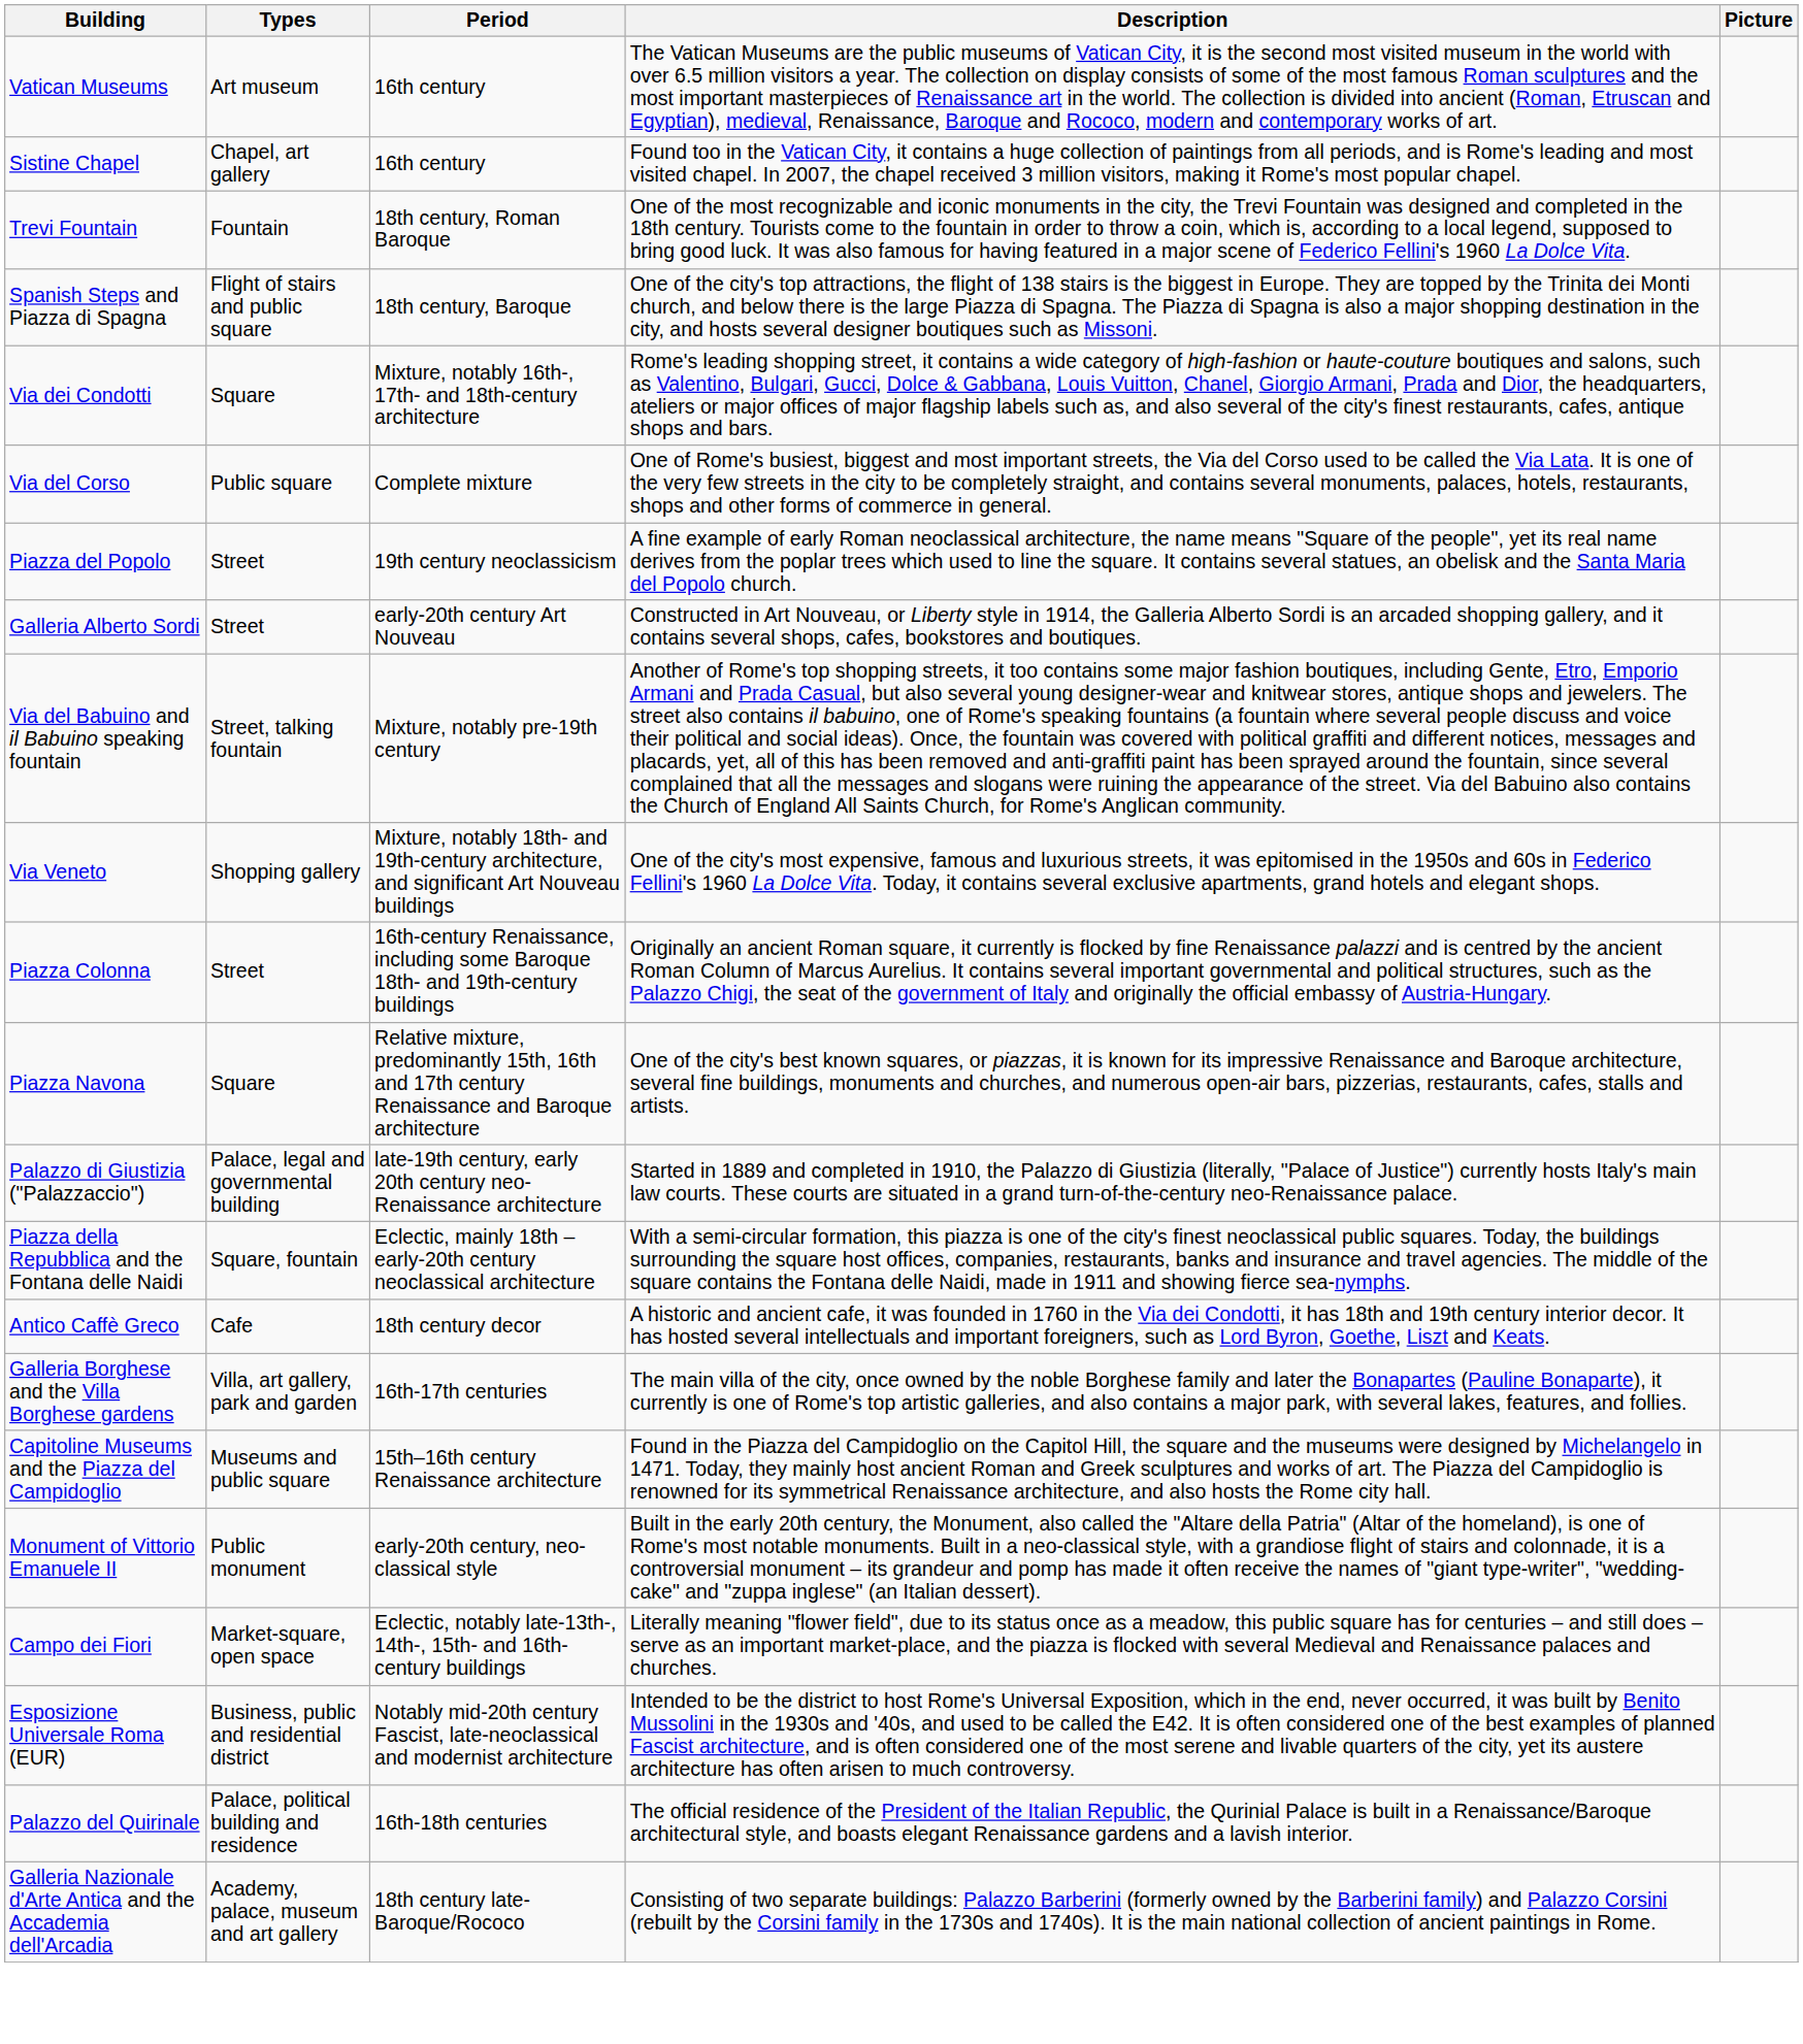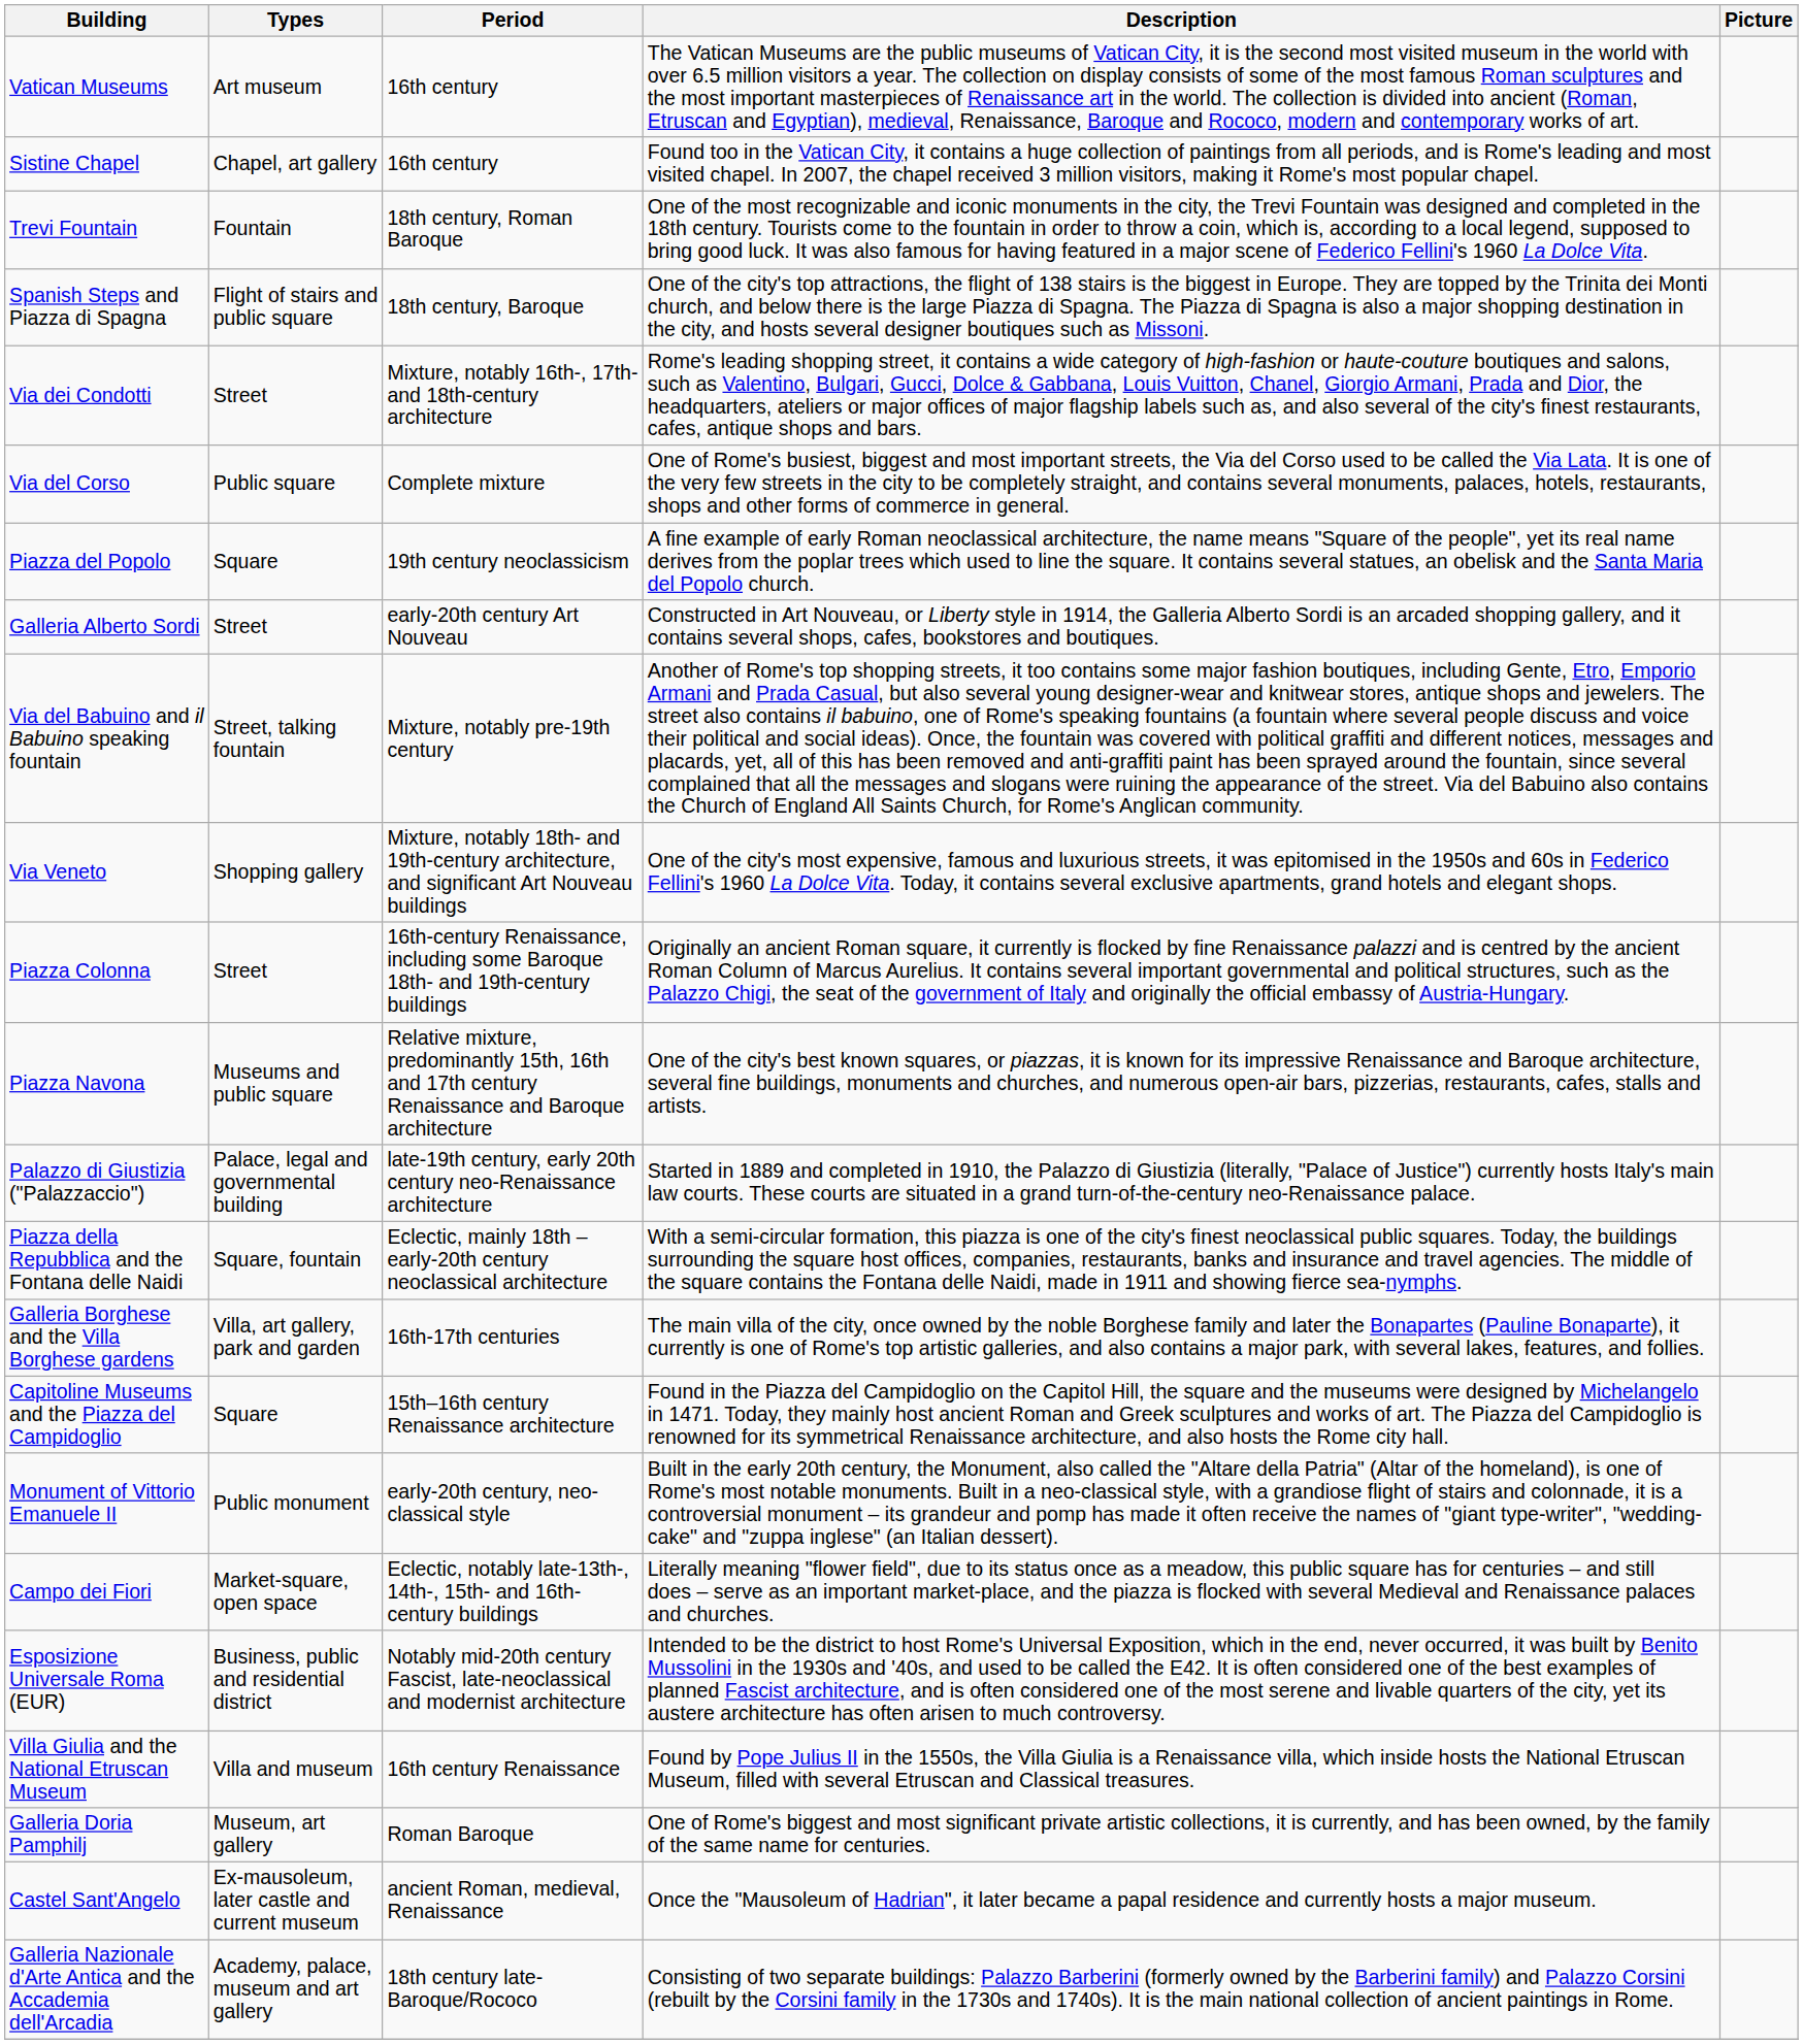 <table class="wikitable" width="90%">
 <tr>
 <th>Building</th>
 <th>Types</th>
 <th>Period</th>
 <th>Description</th>
 <th>Picture</th>
 </tr>
 <tr>
 <td><a href='#'>Vatican Museums</a></td>
 <td>Art museum</td>
 <td>16th century</td>
 <td>The Vatican Museums are the public museums of <a href='#'>Vatican City</a>, it is the second most visited museum in the world with over 6.5 million visitors a year. The collection on display consists of some of the most famous <a href='#'>Roman sculptures</a> and the most important masterpieces of <a href='#'>Renaissance art</a> in the world. The collection is divided into ancient (<a href='#'>Roman</a>, <a href='#'>Etruscan</a> and <a href='#'>Egyptian</a>), <a href='#'>medieval</a>, Renaissance, <a href='#'>Baroque</a> and <a href='#'>Rococo</a>, <a href='#'>modern</a> and <a href='#'>contemporary</a> works of art.</td>
 <td></td>
 </tr>
 <tr>
 <td><a href='#'>Sistine Chapel</a></td>
 <td>Chapel, art gallery</td>
 <td>16th century</td>
 <td>Found too in the <a href='#'>Vatican City</a>, it contains a huge collection of paintings from all periods, and is Rome's leading and most visited chapel. In 2007, the chapel received 3 million visitors, making it Rome's most popular chapel.</td>
 <td></td>
 </tr>
 <tr>
 <td><a href='#'>Trevi Fountain</a></td>
 <td>Fountain</td>
 <td>18th century, Roman Baroque</td>
 <td>One of the most recognizable and iconic monuments in the city, the Trevi Fountain was designed and completed in the 18th century. Tourists come to the fountain in order to throw a coin, which is, according to a local legend, supposed to bring good luck. It was also famous for having featured in a major scene of <a href='#'>Federico Fellini</a>'s 1960 <em><a href='#'>La Dolce Vita</a></em>.</td>
 <td></td>
 </tr>
 <tr>
 <td><a href='#'>Spanish Steps</a> and Piazza di Spagna</td>
 <td>Flight of stairs and public square</td>
 <td>18th century, Baroque</td>
 <td>One of the city's top attractions, the flight of 138 stairs is the biggest in Europe. They are topped by the Trinita dei Monti church, and below there is the large Piazza di Spagna. The Piazza di Spagna is also a major shopping destination in the city, and hosts several designer boutiques such as <a href='#'>Missoni</a>.</td>
 <td></td>
 </tr>
 <tr>
 <td><a href='#'>Via dei Condotti</a></td>
-<td>Square</td>
+<td>Street</td>
 <td>Mixture, notably 16th-, 17th- and 18th-century architecture</td>
 <td>Rome's leading shopping street, it contains a wide category of <em>high-fashion</em> or <em>haute-couture</em> boutiques and salons, such as <a href='#'>Valentino</a>, <a href='#'>Bulgari</a>, <a href='#'>Gucci</a>, <a href='#'>Dolce & Gabbana</a>, <a href='#'>Louis Vuitton</a>, <a href='#'>Chanel</a>, <a href='#'>Giorgio Armani</a>, <a href='#'>Prada</a> and <a href='#'>Dior</a>, the headquarters, ateliers or major offices of major flagship labels such as, and also several of the city's finest restaurants, cafes, antique shops and bars.</td>
 <td></td>
 </tr>
 <tr>
 <td><a href='#'>Via del Corso</a></td>
 <td>Public square</td>
 <td>Complete mixture</td>
 <td>One of Rome's busiest, biggest and most important streets, the Via del Corso used to be called the <a href='#'>Via Lata</a>. It is one of the very few streets in the city to be completely straight, and contains several monuments, palaces, hotels, restaurants, shops and other forms of commerce in general.</td>
 <td></td>
 </tr>
 <tr>
 <td><a href='#'>Piazza del Popolo</a></td>
-<td>Street</td>
+<td>Square</td>
 <td>19th century neoclassicism</td>
 <td>A fine example of early Roman neoclassical architecture, the name means "Square of the people", yet its real name derives from the poplar trees which used to line the square. It contains several statues, an obelisk and the <a href='#'>Santa Maria del Popolo</a> church.</td>
 <td></td>
 </tr>
 <tr>
 <td><a href='#'>Galleria Alberto Sordi</a></td>
 <td>Street</td>
 <td>early-20th century Art Nouveau</td>
 <td>Constructed in Art Nouveau, or <em>Liberty</em> style in 1914, the Galleria Alberto Sordi is an arcaded shopping gallery, and it contains several shops, cafes, bookstores and boutiques.</td>
 <td></td>
 </tr>
 <tr>
 <td><a href='#'>Via del Babuino</a> and <em>il Babuino</em> speaking fountain</td>
 <td>Street, talking fountain</td>
 <td>Mixture, notably pre-19th century</td>
 <td>Another of Rome's top shopping streets, it too contains some major fashion boutiques, including Gente, <a href='#'>Etro</a>, <a href='#'>Emporio Armani</a> and <a href='#'>Prada Casual</a>, but also several young designer-wear and knitwear stores, antique shops and jewelers. The street also contains <em>il babuino</em>, one of Rome's speaking fountains (a fountain where several people discuss and voice their political and social ideas). Once, the fountain was covered with political graffiti and different notices, messages and placards, yet, all of this has been removed and anti-graffiti paint has been sprayed around the fountain, since several complained that all the messages and slogans were ruining the appearance of the street. Via del Babuino also contains the Church of England All Saints Church, for Rome's Anglican community.</td>
 <td></td>
 </tr>
 <tr>
 <td><a href='#'>Via Veneto</a></td>
 <td>Shopping gallery</td>
 <td>Mixture, notably 18th- and 19th-century architecture, and significant Art Nouveau buildings</td>
 <td>One of the city's most expensive, famous and luxurious streets, it was epitomised in the 1950s and 60s in <a href='#'>Federico Fellini</a>'s 1960 <em><a href='#'>La Dolce Vita</a></em>. Today, it contains several exclusive apartments, grand hotels and elegant shops.</td>
 <td></td>
 </tr>
 <tr>
 <td><a href='#'>Piazza Colonna</a></td>
 <td>Street</td>
 <td>16th-century Renaissance, including some Baroque 18th- and 19th-century buildings</td>
 <td>Originally an ancient Roman square, it currently is flocked by fine Renaissance <em>palazzi</em> and is centred by the ancient Roman Column of Marcus Aurelius. It contains several important governmental and political structures, such as the <a href='#'>Palazzo Chigi</a>, the seat of the <a href='#'>government of Italy</a> and originally the official embassy of <a href='#'>Austria-Hungary</a>.</td>
 <td></td>
 </tr>
 <tr>
 <td><a href='#'>Piazza Navona</a></td>
-<td>Square</td>
+<td>Museums and public square</td>
 <td>Relative mixture, predominantly 15th, 16th and 17th century Renaissance and Baroque architecture</td>
 <td>One of the city's best known squares, or <em>piazzas</em>, it is known for its impressive Renaissance and Baroque architecture, several fine buildings, monuments and churches, and numerous open-air bars, pizzerias, restaurants, cafes, stalls and artists.</td>
 <td></td>
 </tr>
 <tr>
 <td><a href='#'>Palazzo di Giustizia</a> ("Palazzaccio")</td>
 <td>Palace, legal and governmental building</td>
 <td>late-19th century, early 20th century neo-Renaissance architecture</td>
 <td>Started in 1889 and completed in 1910, the Palazzo di Giustizia (literally, "Palace of Justice") currently hosts Italy's main law courts. These courts are situated in a grand turn-of-the-century neo-Renaissance palace.</td>
 <td></td>
 </tr>
 <tr>
 <td><a href='#'>Piazza della Repubblica</a> and the Fontana delle Naidi</td>
 <td>Square, fountain</td>
 <td>Eclectic, mainly 18th – early-20th century neoclassical architecture</td>
 <td>With a semi-circular formation, this piazza is one of the city's finest neoclassical public squares. Today, the buildings surrounding the square host offices, companies, restaurants, banks and insurance and travel agencies. The middle of the square contains the Fontana delle Naidi, made in 1911 and showing fierce sea-<a href='#'>nymphs</a>.</td>
 <td></td>
 </tr>
 <tr>
-<td><a href='#'>Antico Caffè Greco</a></td>
-<td>Cafe</td>
-<td>18th century decor</td>
-<td>A historic and ancient cafe, it was founded in 1760 in the <a href='#'>Via dei Condotti</a>, it has 18th and 19th century interior decor. It has hosted several intellectuals and important foreigners, such as <a href='#'>Lord Byron</a>, <a href='#'>Goethe</a>, <a href='#'>Liszt</a> and <a href='#'>Keats</a>.</td>
-<td></td>
-</tr>
-<tr>
 <td><a href='#'>Galleria Borghese</a> and the <a href='#'>Villa Borghese gardens</a></td>
 <td>Villa, art gallery, park and garden</td>
 <td>16th-17th centuries</td>
 <td>The main villa of the city, once owned by the noble Borghese family and later the <a href='#'>Bonapartes</a> (<a href='#'>Pauline Bonaparte</a>), it currently is one of Rome's top artistic galleries, and also contains a major park, with several lakes, features, and follies.</td>
 <td></td>
 </tr>
 <tr>
 <td><a href='#'>Capitoline Museums</a> and the <a href='#'>Piazza del Campidoglio</a></td>
-<td>Museums and public square</td>
+<td>Square</td>
 <td>15th–16th century Renaissance architecture</td>
 <td>Found in the Piazza del Campidoglio on the Capitol Hill, the square and the museums were designed by <a href='#'>Michelangelo</a> in 1471. Today, they mainly host ancient Roman and Greek sculptures and works of art. The Piazza del Campidoglio is renowned for its symmetrical Renaissance architecture, and also hosts the Rome city hall.</td>
 <td></td>
 </tr>
 <tr>
 <td><a href='#'>Monument of Vittorio Emanuele II</a></td>
 <td>Public monument</td>
 <td>early-20th century, neo-classical style</td>
 <td>Built in the early 20th century, the Monument, also called the "Altare della Patria" (Altar of the homeland), is one of Rome's most notable monuments. Built in a neo-classical style, with a grandiose flight of stairs and colonnade, it is a controversial monument – its grandeur and pomp has made it often receive the names of "giant type-writer", "wedding-cake" and "zuppa inglese" (an Italian dessert).</td>
 <td></td>
 </tr>
 <tr>
 <td><a href='#'>Campo dei Fiori</a></td>
 <td>Market-square, open space</td>
 <td>Eclectic, notably late-13th-, 14th-, 15th- and 16th-century buildings</td>
 <td>Literally meaning "flower field", due to its status once as a meadow, this public square has for centuries – and still does – serve as an important market-place, and the piazza is flocked with several Medieval and Renaissance palaces and churches.</td>
 <td></td>
 </tr>
 <tr>
 <td><a href='#'>Esposizione Universale Roma</a> (EUR)</td>
 <td>Business, public and residential district</td>
 <td>Notably mid-20th century Fascist, late-neoclassical and modernist architecture</td>
 <td>Intended to be the district to host Rome's Universal Exposition, which in the end, never occurred, it was built by <a href='#'>Benito Mussolini</a> in the 1930s and '40s, and used to be called the E42. It is often considered one of the best examples of planned <a href='#'>Fascist architecture</a>, and is often considered one of the most serene and livable quarters of the city, yet its austere architecture has often arisen to much controversy.</td>
 <td></td>
 </tr>
 <tr>
-<td><a href='#'>Palazzo del Quirinale</a></td>
-<td>Palace, political building and residence</td>
-<td>16th-18th centuries</td>
-<td>The official residence of the <a href='#'>President of the Italian Republic</a>, the Qurinial Palace is built in a Renaissance/Baroque architectural style, and boasts elegant Renaissance gardens and a lavish interior.</td>
+<td><a href='#'>Villa Giulia</a> and the <a href='#'>National Etruscan Museum</a></td>
+<td>Villa and museum</td>
+<td>16th century Renaissance</td>
+<td>Found by <a href='#'>Pope Julius II</a> in the 1550s, the Villa Giulia is a Renaissance villa, which inside hosts the National Etruscan Museum, filled with several Etruscan and Classical treasures.</td>
+<td></td>
+</tr>
+<tr>
+<td><a href='#'>Galleria Doria Pamphilj</a></td>
+<td>Museum, art gallery</td>
+<td>Roman Baroque</td>
+<td>One of Rome's biggest and most significant private artistic collections, it is currently, and has been owned, by the family of the same name for centuries.</td>
+<td></td>
+</tr>
+<tr>
+<td><a href='#'>Castel Sant'Angelo</a></td>
+<td>Ex-mausoleum, later castle and current museum</td>
+<td>ancient Roman, medieval, Renaissance</td>
+<td>Once the "Mausoleum of <a href='#'>Hadrian</a>", it later became a papal residence and currently hosts a major museum.</td>
 <td></td>
 </tr>
 <tr>
 <td><a href='#'>Galleria Nazionale d'Arte Antica</a> and the <a href='#'>Accademia dell'Arcadia</a></td>
 <td>Academy, palace, museum and art gallery</td>
 <td>18th century late-Baroque/Rococo</td>
 <td>Consisting of two separate buildings: <a href='#'>Palazzo Barberini</a> (formerly owned by the <a href='#'>Barberini family</a>) and <a href='#'>Palazzo Corsini</a> (rebuilt by the <a href='#'>Corsini family</a> in the 1730s and 1740s). It is the main national collection of ancient paintings in Rome.</td>
 <td></td>
 </tr>
 <tr>
 </tr>
 </table>
